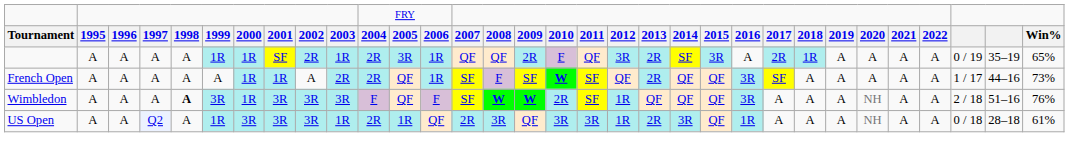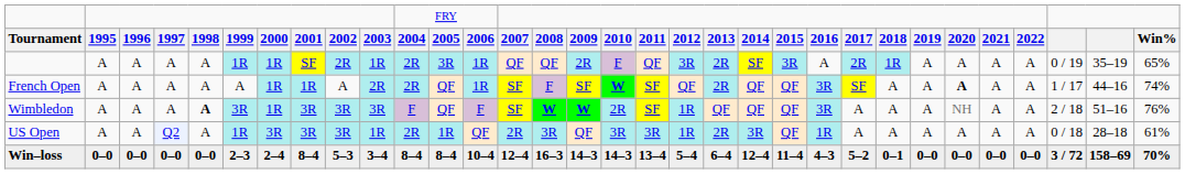 <table class="nowrap wikitable" style=text-align:center;font-size:78%>
 <tr>
 <td></td>
 <td colspan=9></td>
 <td colspan=3> <small><a href='#'>FRY</a></small></td>
 <td colspan=16></td>
 <td colspan=3></td>
 </tr>
 <tr>
 <th>Tournament</th>
 <th><a href='#'>1995</a></th>
 <th><a href='#'>1996</a></th>
 <th><a href='#'>1997</a></th>
 <th><a href='#'>1998</a></th>
 <th><a href='#'>1999</a></th>
 <th><a href='#'>2000</a></th>
 <th><a href='#'>2001</a></th>
 <th><a href='#'>2002</a></th>
 <th><a href='#'>2003</a></th>
 <th><a href='#'>2004</a></th>
 <th><a href='#'>2005</a></th>
 <th><a href='#'>2006</a></th>
 <th><a href='#'>2007</a></th>
 <th><a href='#'>2008</a></th>
 <th><a href='#'>2009</a></th>
 <th><a href='#'>2010</a></th>
 <th><a href='#'>2011</a></th>
 <th><a href='#'>2012</a></th>
 <th><a href='#'>2013</a></th>
 <th><a href='#'>2014</a></th>
 <th><a href='#'>2015</a></th>
 <th><a href='#'>2016</a></th>
 <th><a href='#'>2017</a></th>
 <th><a href='#'>2018</a></th>
 <th><a href='#'>2019</a></th>
 <th><a href='#'>2020</a></th>
 <th><a href='#'>2021</a></th>
 <th><a href='#'>2022</a></th>
 <th></th>
 <th></th>
 <th>Win%</th>
 </tr>
 <tr>
 <td align=left></td>
 <td>A</td>
 <td>A</td>
 <td>A</td>
 <td>A</td>
 <td bgcolor=afeeee><a href='#'>1R</a></td>
 <td bgcolor=afeeee><a href='#'>1R</a></td>
 <td bgcolor=yellow><a href='#'>SF</a></td>
 <td bgcolor=afeeee><a href='#'>2R</a></td>
 <td bgcolor=afeeee><a href='#'>1R</a></td>
 <td bgcolor=afeeee><a href='#'>2R</a></td>
 <td bgcolor=afeeee><a href='#'>3R</a></td>
 <td bgcolor=afeeee><a href='#'>1R</a></td>
 <td bgcolor=ffebcd><a href='#'>QF</a></td>
 <td bgcolor=ffebcd><a href='#'>QF</a></td>
 <td bgcolor=afeeee><a href='#'>2R</a></td>
 <td bgcolor=thistle><a href='#'>F</a></td>
 <td bgcolor=ffebcd><a href='#'>QF</a></td>
 <td bgcolor=afeeee><a href='#'>3R</a></td>
 <td bgcolor=afeeee><a href='#'>2R</a></td>
 <td bgcolor=yellow><a href='#'>SF</a></td>
 <td bgcolor=afeeee><a href='#'>3R</a></td>
 <td>A</td>
 <td bgcolor=afeeee><a href='#'>2R</a></td>
 <td bgcolor=afeeee><a href='#'>1R</a></td>
 <td>A</td>
 <td>A</td>
 <td>A</td>
 <td>A</td>
 <td>0 / 19</td>
 <td>35–19</td>
 <td>65%</td>
 </tr>
 <tr>
 <td align=left><a href='#'>French Open</a></td>
 <td>A</td>
 <td>A</td>
 <td>A</td>
 <td>A</td>
 <td>A</td>
 <td bgcolor=afeeee><a href='#'>1R</a></td>
 <td bgcolor=afeeee><a href='#'>1R</a></td>
 <td>A</td>
 <td bgcolor=afeeee><a href='#'>2R</a></td>
 <td bgcolor=afeeee><a href='#'>2R</a></td>
 <td bgcolor=ffebcd><a href='#'>QF</a></td>
 <td bgcolor=afeeee><a href='#'>1R</a></td>
 <td bgcolor=yellow><a href='#'>SF</a></td>
 <td bgcolor=thistle><a href='#'>F</a></td>
 <td bgcolor=yellow><a href='#'>SF</a></td>
 <td bgcolor=lime><a href='#'><strong>W</strong></a></td>
 <td bgcolor=yellow><a href='#'>SF</a></td>
 <td bgcolor=ffebcd><a href='#'>QF</a></td>
 <td bgcolor=afeeee><a href='#'>2R</a></td>
 <td bgcolor=ffebcd><a href='#'>QF</a></td>
 <td bgcolor=ffebcd><a href='#'>QF</a></td>
 <td bgcolor=afeeee><a href='#'>3R</a></td>
 <td bgcolor=yellow><a href='#'>SF</a></td>
 <td>A</td>
 <td>A</td>
-<td>A</td>
+<td><strong>A</strong></td>
 <td>A</td>
 <td>A</td>
 <td>1 / 17</td>
 <td>44–16</td>
-<td>73%</td>
+<td>74%</td>
 </tr>
 <tr>
 <td align=left><a href='#'>Wimbledon</a></td>
 <td>A</td>
 <td>A</td>
 <td>A</td>
 <td><strong>A</strong></td>
 <td bgcolor=afeeee><a href='#'>3R</a></td>
 <td bgcolor=afeeee><a href='#'>1R</a></td>
 <td bgcolor=afeeee><a href='#'>3R</a></td>
 <td bgcolor=afeeee><a href='#'>3R</a></td>
 <td bgcolor=afeeee><a href='#'>3R</a></td>
 <td bgcolor=thistle><a href='#'>F</a></td>
 <td bgcolor=ffebcd><a href='#'>QF</a></td>
 <td bgcolor=thistle><a href='#'>F</a></td>
 <td bgcolor=yellow><a href='#'>SF</a></td>
 <td bgcolor=lime><a href='#'><strong>W</strong></a></td>
 <td bgcolor=lime><a href='#'><strong>W</strong></a></td>
 <td bgcolor=afeeee><a href='#'>2R</a></td>
 <td bgcolor=yellow><a href='#'>SF</a></td>
 <td bgcolor=afeeee><a href='#'>1R</a></td>
 <td bgcolor=ffebcd><a href='#'>QF</a></td>
 <td bgcolor=ffebcd><a href='#'>QF</a></td>
 <td bgcolor=ffebcd><a href='#'>QF</a></td>
 <td bgcolor=afeeee><a href='#'>3R</a></td>
 <td>A</td>
 <td>A</td>
 <td>A</td>
 <td style=color:#767676>NH</td>
 <td>A</td>
 <td>A</td>
 <td>2 / 18</td>
 <td>51–16</td>
 <td>76%</td>
 </tr>
 <tr>
 <td align=left><a href='#'>US Open</a></td>
 <td>A</td>
 <td>A</td>
 <td bgcolor=ecf2ff><a href='#'>Q2</a></td>
 <td>A</td>
 <td bgcolor=afeeee><a href='#'>1R</a></td>
 <td bgcolor=afeeee><a href='#'>3R</a></td>
 <td bgcolor=afeeee><a href='#'>3R</a></td>
 <td bgcolor=afeeee><a href='#'>3R</a></td>
 <td bgcolor=afeeee><a href='#'>1R</a></td>
 <td bgcolor=afeeee><a href='#'>2R</a></td>
 <td bgcolor=afeeee><a href='#'>1R</a></td>
 <td bgcolor=ffebcd><a href='#'>QF</a></td>
 <td bgcolor=afeeee><a href='#'>2R</a></td>
 <td bgcolor=afeeee><a href='#'>3R</a></td>
 <td bgcolor=ffebcd><a href='#'>QF</a></td>
 <td bgcolor=afeeee><a href='#'>3R</a></td>
 <td bgcolor=afeeee><a href='#'>3R</a></td>
 <td bgcolor=afeeee><a href='#'>1R</a></td>
 <td bgcolor=afeeee><a href='#'>2R</a></td>
 <td bgcolor=afeeee><a href='#'>3R</a></td>
 <td bgcolor=ffebcd><a href='#'>QF</a></td>
 <td bgcolor=afeeee><a href='#'>1R</a></td>
 <td>A</td>
 <td>A</td>
 <td>A</td>
-<td style=color:#767676>NH</td>
+<td>A</td>
 <td>A</td>
 <td>A</td>
 <td>0 / 18</td>
 <td>28–18</td>
 <td>61%</td>
 </tr>
+<tr style=font-weight:bold;background:#efefef>
+<td style=text-align:left>Win–loss</td>
+<td>0–0</td>
+<td>0–0</td>
+<td>0–0</td>
+<td>0–0</td>
+<td>2–3</td>
+<td>2–4</td>
+<td>8–4</td>
+<td>5–3</td>
+<td>3–4</td>
+<td>8–4</td>
+<td>8–4</td>
+<td>10–4</td>
+<td>12–4</td>
+<td>16–3</td>
+<td>14–3</td>
+<td>14–3</td>
+<td>13–4</td>
+<td>5–4</td>
+<td>6–4</td>
+<td>12–4</td>
+<td>11–4</td>
+<td>4–3</td>
+<td>5–2</td>
+<td>0–1</td>
+<td>0–0</td>
+<td>0–0</td>
+<td>0–0</td>
+<td>0–0</td>
+<td>3 / 72</td>
+<td>158–69</td>
+<td>70%</td>
+</tr>
 </table>
